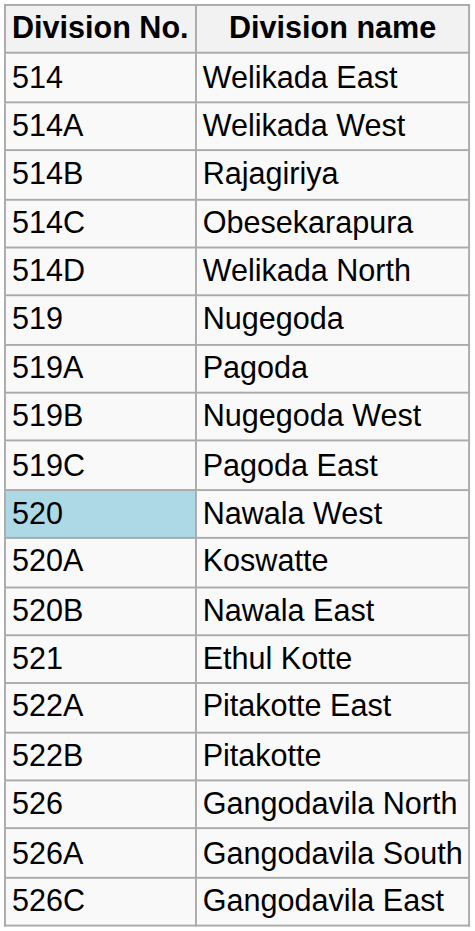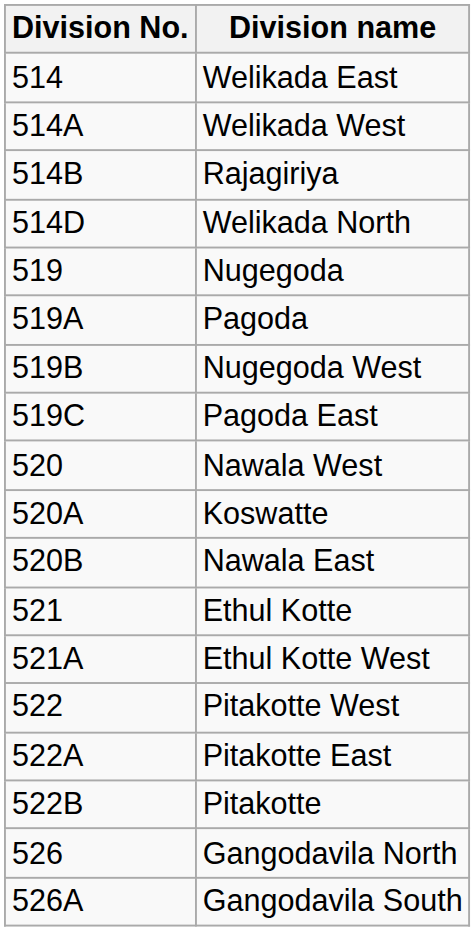 <table class="wikitable">
 <tr>
 <th>Division No.</th>
 <th>Division name</th>
 </tr>
 <tr>
 <td>514</td>
 <td>Welikada East</td>
 </tr>
 <tr>
 <td>514A</td>
 <td>Welikada West</td>
 </tr>
 <tr>
 <td>514B</td>
 <td>Rajagiriya</td>
-</tr>
-<tr>
-<td>514C</td>
-<td>Obesekarapura</td>
 </tr>
 <tr>
 <td>514D</td>
 <td>Welikada North</td>
 </tr>
 <tr>
 <td>519</td>
 <td>Nugegoda</td>
 </tr>
 <tr>
 <td>519A</td>
 <td>Pagoda</td>
 </tr>
 <tr>
 <td>519B</td>
 <td>Nugegoda West</td>
 </tr>
 <tr>
 <td>519C</td>
 <td>Pagoda East</td>
 </tr>
 <tr>
-<td style="background: lightblue;">520</td>
+<td>520</td>
 <td>Nawala West</td>
 </tr>
 <tr>
 <td>520A</td>
 <td>Koswatte</td>
 </tr>
 <tr>
 <td>520B</td>
 <td>Nawala East</td>
 </tr>
 <tr>
 <td>521</td>
 <td>Ethul Kotte</td>
+</tr>
+<tr>
+<td>521A</td>
+<td>Ethul Kotte West</td>
+</tr>
+<tr>
+<td>522</td>
+<td>Pitakotte West</td>
 </tr>
 <tr>
 <td>522A</td>
 <td>Pitakotte East</td>
 </tr>
 <tr>
 <td>522B</td>
 <td>Pitakotte</td>
 </tr>
 <tr>
 <td>526</td>
 <td>Gangodavila North</td>
 </tr>
 <tr>
 <td>526A</td>
 <td>Gangodavila South</td>
 </tr>
-<tr>
-<td>526C</td>
-<td>Gangodavila East</td>
-</tr>
 </table>
